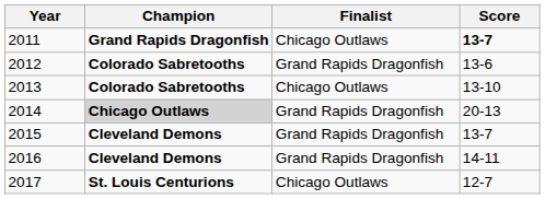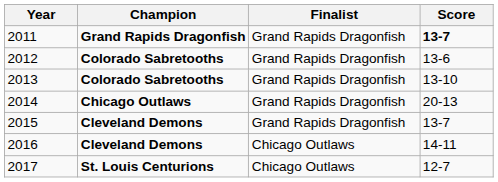 <table class="wikitable">
 <tr>
 <th style="width:15%;">Year</th>
 <th style="width:35%;">Champion</th>
 <th style="width:35%;">Finalist</th>
 <th style="width:15%;">Score</th>
 </tr>
 <tr>
 <td>2011</td>
 <td><strong>Grand Rapids Dragonfish</strong></td>
-<td>Chicago Outlaws</td>
+<td>Grand Rapids Dragonfish</td>
 <td><strong>13-7</strong></td>
 </tr>
 <tr>
 <td>2012</td>
 <td><strong>Colorado Sabretooths</strong></td>
 <td>Grand Rapids Dragonfish</td>
 <td>13-6</td>
 </tr>
 <tr>
 <td>2013</td>
 <td><strong>Colorado Sabretooths</strong></td>
-<td>Chicago Outlaws</td>
+<td>Grand Rapids Dragonfish</td>
 <td>13-10</td>
 </tr>
 <tr>
 <td>2014</td>
-<td style="background: lightgrey;"><strong>Chicago Outlaws</strong></td>
+<td><strong>Chicago Outlaws</strong></td>
 <td>Grand Rapids Dragonfish</td>
 <td>20-13</td>
 </tr>
 <tr>
 <td>2015</td>
 <td><strong>Cleveland Demons</strong></td>
 <td>Grand Rapids Dragonfish</td>
 <td>13-7</td>
 </tr>
 <tr>
 <td>2016</td>
 <td><strong>Cleveland Demons</strong></td>
-<td>Grand Rapids Dragonfish</td>
+<td>Chicago Outlaws</td>
 <td>14-11</td>
 </tr>
 <tr>
 <td>2017</td>
 <td><strong>St. Louis Centurions</strong></td>
 <td>Chicago Outlaws</td>
 <td>12-7</td>
 </tr>
 </table>
